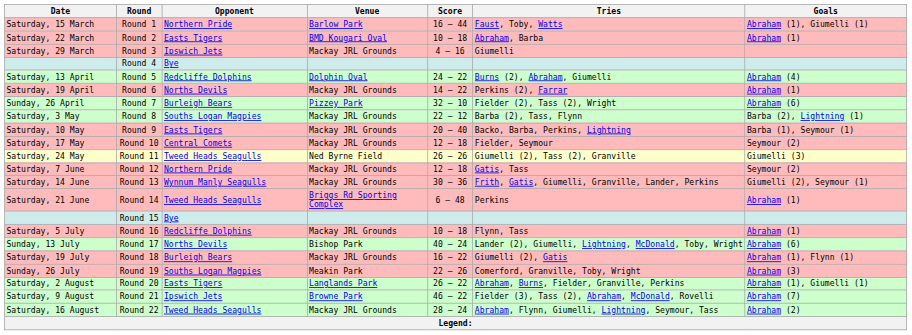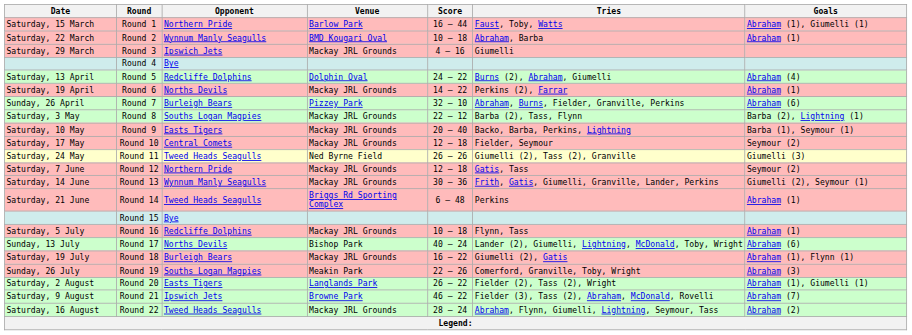 <table class="wikitable" style="font-size:75%;">
 <tr>
 <th style="width:130px;">Date</th>
 <th style="width:50px;">Round</th>
 <th style="width:170px;">Opponent</th>
 <th style="width:140px;">Venue</th>
 <th style="width:50px;">Score</th>
 <th style="width:300x;">Tries</th>
 <th style="width:190px;">Goals</th>
 </tr>
 <tr style="background:#fbb;">
 <td>Saturday, 15 March</td>
 <td style="text-align:center;">Round 1</td>
 <td> <a href='#'>Northern Pride</a></td>
 <td><a href='#'>Barlow Park</a></td>
 <td style="text-align:center;">16 – 44</td>
 <td><a href='#'>Faust</a>, Toby, <a href='#'>Watts</a></td>
 <td><a href='#'>Abraham</a> (1), Giumelli (1)</td>
 </tr>
 <tr style="background:#fbb;">
 <td>Saturday, 22 March</td>
 <td style="text-align:center;">Round 2</td>
-<td> <a href='#'>Easts Tigers</a></td>
+<td> <a href='#'>Wynnum Manly Seagulls</a></td>
 <td><a href='#'>BMD Kougari Oval</a></td>
 <td style="text-align:center;">10 – 18</td>
 <td><a href='#'>Abraham</a>, Barba</td>
 <td><a href='#'>Abraham</a> (1)</td>
 </tr>
 <tr style="background:#fbb;">
 <td>Saturday, 29 March</td>
 <td style="text-align:center;">Round 3</td>
 <td> <a href='#'>Ipswich Jets</a></td>
 <td>Mackay JRL Grounds</td>
 <td style="text-align:center;">4 – 16</td>
 <td>Giumelli</td>
 <td></td>
 </tr>
 <tr style="background:#cfecec;">
 <td></td>
 <td style="text-align:center;">Round 4</td>
 <td><a href='#'>Bye</a></td>
 <td></td>
 <td></td>
 <td></td>
 <td></td>
 </tr>
 <tr style="background:#cfc;">
 <td>Saturday, 13 April</td>
 <td style="text-align:center;">Round 5</td>
 <td> <a href='#'>Redcliffe Dolphins</a></td>
 <td><a href='#'>Dolphin Oval</a></td>
 <td style="text-align:center;">24 – 22</td>
 <td><a href='#'>Burns</a> (2), <a href='#'>Abraham</a>, Giumelli</td>
 <td><a href='#'>Abraham</a> (4)</td>
 </tr>
 <tr style="background:#fbb;">
 <td>Saturday, 19 April</td>
 <td style="text-align:center;">Round 6</td>
 <td> <a href='#'>Norths Devils</a></td>
 <td>Mackay JRL Grounds</td>
 <td style="text-align:center;">14 – 22</td>
 <td>Perkins (2), <a href='#'>Farrar</a></td>
 <td><a href='#'>Abraham</a> (1)</td>
 </tr>
 <tr style="background:#cfc;">
 <td>Sunday, 26 April</td>
 <td style="text-align:center;">Round 7</td>
 <td> <a href='#'>Burleigh Bears</a></td>
 <td><a href='#'>Pizzey Park</a></td>
 <td style="text-align:center;">32 – 10</td>
-<td>Fielder (2), Tass (2), Wright</td>
+<td><a href='#'>Abraham</a>, <a href='#'>Burns</a>, Fielder, Granville, Perkins</td>
 <td><a href='#'>Abraham</a> (6)</td>
 </tr>
 <tr style="background:#cfc;">
 <td>Saturday, 3 May</td>
 <td style="text-align:center;">Round 8</td>
 <td> <a href='#'>Souths Logan Magpies</a></td>
 <td>Mackay JRL Grounds</td>
 <td style="text-align:center;">22 – 12</td>
 <td>Barba (2), Tass, Flynn</td>
 <td>Barba (2), <a href='#'>Lightning</a> (1)</td>
 </tr>
 <tr style="background:#fbb;">
 <td>Saturday, 10 May</td>
 <td style="text-align:center;">Round 9</td>
 <td> <a href='#'>Easts Tigers</a></td>
 <td>Mackay JRL Grounds</td>
 <td style="text-align:center;">20 – 40</td>
 <td>Backo, Barba, Perkins, <a href='#'>Lightning</a></td>
 <td>Barba (1), Seymour (1)</td>
 </tr>
 <tr style="background:#fbb;">
 <td>Saturday, 17 May</td>
 <td style="text-align:center;">Round 10</td>
 <td> <a href='#'>Central Comets</a></td>
 <td>Mackay JRL Grounds</td>
 <td style="text-align:center;">12 – 18</td>
 <td>Fielder, Seymour</td>
 <td>Seymour (2)</td>
 </tr>
 <tr style="background:#ffc;">
 <td>Saturday, 24 May</td>
 <td style="text-align:center;">Round 11</td>
 <td> <a href='#'>Tweed Heads Seagulls</a></td>
 <td>Ned Byrne Field</td>
 <td style="text-align:center;">26 – 26</td>
 <td>Giumelli (2), Tass (2), Granville</td>
 <td>Giumelli (3)</td>
 </tr>
 <tr style="background:#fbb;">
 <td>Saturday, 7 June</td>
 <td style="text-align:center;">Round 12</td>
 <td> <a href='#'>Northern Pride</a></td>
 <td>Mackay JRL Grounds</td>
 <td style="text-align:center;">12 – 18</td>
 <td><a href='#'>Gatis</a>, Tass</td>
 <td>Seymour (2)</td>
 </tr>
 <tr style="background:#fbb;">
 <td>Saturday, 14 June</td>
 <td style="text-align:center;">Round 13</td>
 <td> <a href='#'>Wynnum Manly Seagulls</a></td>
 <td>Mackay JRL Grounds</td>
 <td style="text-align:center;">30 – 36</td>
 <td><a href='#'>Frith</a>, <a href='#'>Gatis</a>, Giumelli, Granville, Lander, Perkins</td>
 <td>Giumelli (2), Seymour (1)</td>
 </tr>
 <tr style="background:#fbb;">
 <td>Saturday, 21 June</td>
 <td style="text-align:center;">Round 14</td>
 <td> <a href='#'>Tweed Heads Seagulls</a></td>
 <td><a href='#'>Briggs Rd Sporting Complex</a></td>
 <td style="text-align:center;">6 – 48</td>
 <td>Perkins</td>
 <td><a href='#'>Abraham</a> (1)</td>
 </tr>
 <tr style="background:#cfecec;">
 <td></td>
 <td style="text-align:center;">Round 15</td>
 <td><a href='#'>Bye</a></td>
 <td></td>
 <td></td>
 <td></td>
 <td></td>
 </tr>
 <tr style="background:#fbb;">
 <td>Saturday, 5 July</td>
 <td style="text-align:center;">Round 16</td>
 <td> <a href='#'>Redcliffe Dolphins</a></td>
 <td>Mackay JRL Grounds</td>
 <td style="text-align:center;">10 – 18</td>
 <td>Flynn, Tass</td>
 <td><a href='#'>Abraham</a> (1)</td>
 </tr>
 <tr style="background:#cfc;">
 <td>Sunday, 13 July</td>
 <td style="text-align:center;">Round 17</td>
 <td> <a href='#'>Norths Devils</a></td>
 <td>Bishop Park</td>
 <td style="text-align:center;">40 – 24</td>
 <td>Lander (2), Giumelli, <a href='#'>Lightning</a>, <a href='#'>McDonald</a>, Toby, Wright</td>
 <td><a href='#'>Abraham</a> (6)</td>
 </tr>
 <tr style="background:#fbb;">
 <td>Saturday, 19 July</td>
 <td style="text-align:center;">Round 18</td>
 <td> <a href='#'>Burleigh Bears</a></td>
 <td>Mackay JRL Grounds</td>
 <td style="text-align:center;">16 – 22</td>
 <td>Giumelli (2), <a href='#'>Gatis</a></td>
 <td><a href='#'>Abraham</a> (1), Flynn (1)</td>
 </tr>
 <tr style="background:#fbb;">
 <td>Sunday, 26 July</td>
 <td style="text-align:center;">Round 19</td>
 <td> <a href='#'>Souths Logan Magpies</a></td>
 <td>Meakin Park</td>
 <td style="text-align:center;">22 – 26</td>
 <td>Comerford, Granville, Toby, Wright</td>
 <td><a href='#'>Abraham</a> (3)</td>
 </tr>
 <tr style="background:#cfc;">
 <td>Saturday, 2 August</td>
 <td style="text-align:center;">Round 20</td>
 <td> <a href='#'>Easts Tigers</a></td>
 <td><a href='#'>Langlands Park</a></td>
 <td style="text-align:center;">26 – 22</td>
-<td><a href='#'>Abraham</a>, <a href='#'>Burns</a>, Fielder, Granville, Perkins</td>
+<td>Fielder (2), Tass (2), Wright</td>
 <td><a href='#'>Abraham</a> (1), Giumelli (1)</td>
 </tr>
 <tr style="background:#cfc;">
 <td>Saturday, 9 August</td>
 <td style="text-align:center;">Round 21</td>
 <td> <a href='#'>Ipswich Jets</a></td>
 <td><a href='#'>Browne Park</a></td>
 <td style="text-align:center;">46 – 22</td>
 <td>Fielder (3), Tass (2), <a href='#'>Abraham</a>, <a href='#'>McDonald</a>, Rovelli</td>
 <td><a href='#'>Abraham</a> (7)</td>
 </tr>
 <tr style="background:#cfc;">
 <td>Saturday, 16 August</td>
 <td style="text-align:center;">Round 22</td>
 <td> <a href='#'>Tweed Heads Seagulls</a></td>
 <td>Mackay JRL Grounds</td>
 <td style="text-align:center;">28 – 24</td>
 <td><a href='#'>Abraham</a>, Flynn, Giumelli, <a href='#'>Lightning</a>, Seymour, Tass</td>
 <td><a href='#'>Abraham</a> (2)</td>
 </tr>
 <tr>
 <th colspan="11"><strong>Legend</strong>:    </th>
 </tr>
 </table>
